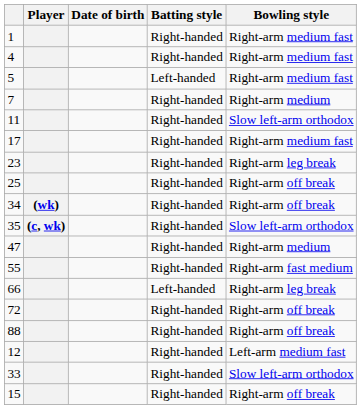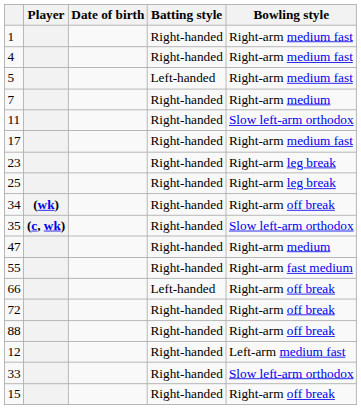 <table class="wikitable sortable plainrowheaders">
 <tr>
 <th scope=col></th>
 <th scope=col>Player</th>
 <th scope=col>Date of birth</th>
 <th scope=col>Batting style</th>
 <th scope=col>Bowling style</th>
 </tr>
 <tr>
 <td>1</td>
 <th scope=row></th>
 <td></td>
 <td>Right-handed</td>
 <td>Right-arm <a href='#'>medium fast</a></td>
 </tr>
 <tr>
 <td>4</td>
 <th scope=row></th>
 <td></td>
 <td>Right-handed</td>
 <td>Right-arm <a href='#'>medium fast</a></td>
 </tr>
 <tr>
 <td>5</td>
 <th scope=row></th>
 <td></td>
 <td>Left-handed</td>
 <td>Right-arm <a href='#'>medium fast</a></td>
 </tr>
 <tr>
 <td>7</td>
 <th scope=row></th>
 <td></td>
 <td>Right-handed</td>
 <td>Right-arm <a href='#'>medium</a></td>
 </tr>
 <tr>
 <td>11</td>
 <th scope=row></th>
 <td></td>
 <td>Right-handed</td>
 <td><a href='#'>Slow left-arm orthodox</a></td>
 </tr>
 <tr>
 <td>17</td>
 <th scope=row></th>
 <td></td>
 <td>Right-handed</td>
 <td>Right-arm <a href='#'>medium fast</a></td>
 </tr>
 <tr>
 <td>23</td>
 <th scope=row></th>
 <td></td>
 <td>Right-handed</td>
 <td>Right-arm <a href='#'>leg break</a></td>
 </tr>
 <tr>
 <td>25</td>
 <th scope=row></th>
 <td></td>
 <td>Right-handed</td>
-<td>Right-arm <a href='#'>off break</a></td>
+<td>Right-arm <a href='#'>leg break</a></td>
 </tr>
 <tr>
 <td>34</td>
 <th scope=row> (<a href='#'>wk</a>)</th>
 <td></td>
 <td>Right-handed</td>
 <td>Right-arm <a href='#'>off break</a></td>
 </tr>
 <tr>
 <td>35</td>
 <th scope=row> (<a href='#'>c</a>, <a href='#'>wk</a>)</th>
 <td></td>
 <td>Right-handed</td>
 <td><a href='#'>Slow left-arm orthodox</a></td>
 </tr>
 <tr>
 <td>47</td>
 <th scope=row></th>
 <td></td>
 <td>Right-handed</td>
 <td>Right-arm <a href='#'>medium</a></td>
 </tr>
 <tr>
 <td>55</td>
 <th scope=row></th>
 <td></td>
 <td>Right-handed</td>
 <td>Right-arm <a href='#'>fast medium</a></td>
 </tr>
 <tr>
 <td>66</td>
 <th scope=row></th>
 <td></td>
 <td>Left-handed</td>
-<td>Right-arm <a href='#'>leg break</a></td>
+<td>Right-arm <a href='#'>off break</a></td>
 </tr>
 <tr>
 <td>72</td>
 <th scope=row></th>
 <td></td>
 <td>Right-handed</td>
 <td>Right-arm <a href='#'>off break</a></td>
 </tr>
 <tr>
 <td>88</td>
 <th scope=row></th>
 <td></td>
 <td>Right-handed</td>
 <td>Right-arm <a href='#'>off break</a></td>
 </tr>
 <tr>
 <td>12</td>
 <th scope=row><s></s></th>
 <td></td>
 <td>Right-handed</td>
 <td>Left-arm <a href='#'>medium fast</a></td>
 </tr>
 <tr>
 <td>33</td>
 <th scope=row><s></s></th>
 <td></td>
 <td>Right-handed</td>
 <td><a href='#'>Slow left-arm orthodox</a></td>
 </tr>
 <tr>
 <td>15</td>
 <th scope=row></th>
 <td></td>
 <td>Right-handed</td>
 <td>Right-arm <a href='#'>off break</a></td>
 </tr>
 </table>
